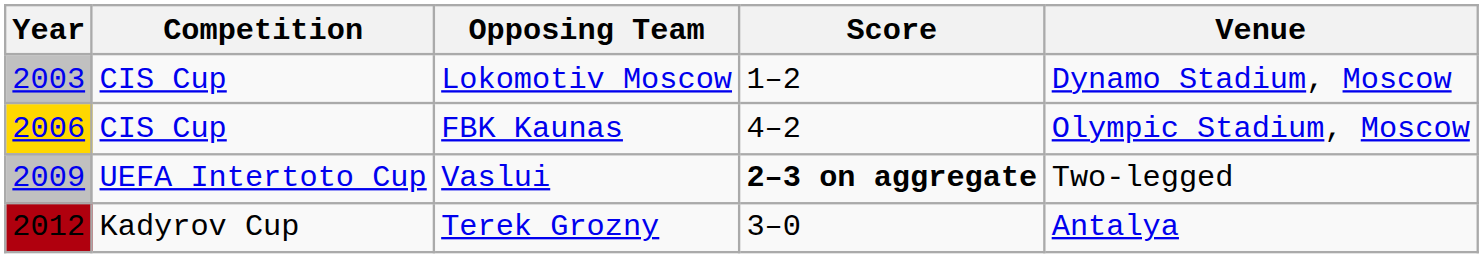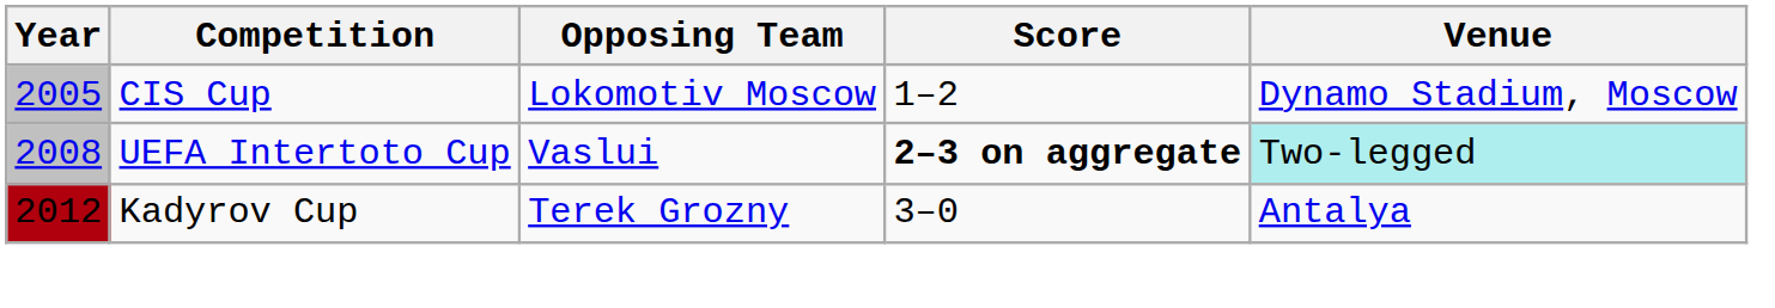 <table class="wikitable">
 <tr>
 <th>Year</th>
 <th>Competition</th>
 <th>Opposing Team</th>
 <th>Score</th>
 <th>Venue</th>
 </tr>
 <tr>
-<td bgcolor=Silver><a href='#'>2003</a></td>
+<td bgcolor=Silver><a href='#'>2005</a></td>
 <td><a href='#'>CIS Cup</a></td>
 <td> <a href='#'>Lokomotiv Moscow</a></td>
 <td>1–2</td>
 <td> <a href='#'>Dynamo Stadium</a>, <a href='#'>Moscow</a></td>
 </tr>
 <tr>
-<td bgcolor=Gold><a href='#'>2006</a></td>
-<td><a href='#'>CIS Cup</a></td>
-<td> <a href='#'>FBK Kaunas</a></td>
-<td>4–2</td>
-<td> <a href='#'>Olympic Stadium</a>, <a href='#'>Moscow</a></td>
-</tr>
-<tr>
-<td bgcolor=Silver><a href='#'>2009</a></td>
+<td bgcolor=Silver><a href='#'>2008</a></td>
 <td><a href='#'>UEFA Intertoto Cup</a></td>
 <td> <a href='#'>Vaslui</a></td>
 <td><strong>2–3 on aggregate</strong></td>
-<td>Two-legged</td>
+<td style="background: paleturquoise;">Two-legged</td>
 </tr>
 <tr>
 <td bgcolor=Bronze>2012</td>
 <td>Kadyrov Cup</td>
 <td> <a href='#'>Terek Grozny</a></td>
 <td>3–0</td>
 <td> <a href='#'>Antalya</a></td>
 </tr>
 </table>
